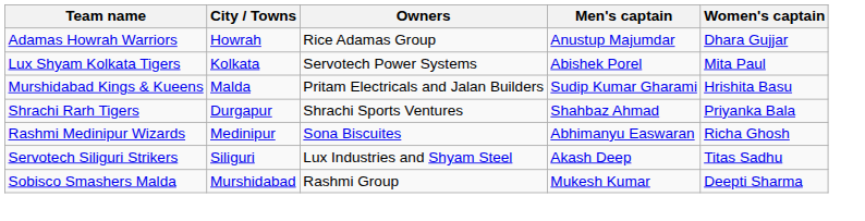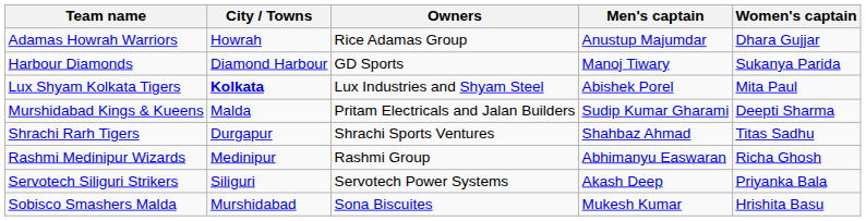 <table class="wikitable">
 <tr>
 <th>Team name</th>
 <th>City / Towns</th>
 <th>Owners</th>
 <th>Men's captain</th>
 <th>Women's captain</th>
 </tr>
 <tr>
 <td><a href='#'>Adamas Howrah Warriors</a></td>
 <td><a href='#'>Howrah</a></td>
 <td>Rice Adamas Group</td>
 <td><a href='#'>Anustup Majumdar</a></td>
 <td><a href='#'>Dhara Gujjar</a></td>
 </tr>
 <tr>
+<td><a href='#'>Harbour Diamonds</a></td>
+<td><a href='#'>Diamond Harbour</a></td>
+<td>GD Sports</td>
+<td><a href='#'>Manoj Tiwary</a></td>
+<td><a href='#'>Sukanya Parida</a></td>
+</tr>
+<tr>
 <td><a href='#'>Lux Shyam Kolkata Tigers</a></td>
-<td><a href='#'>Kolkata</a></td>
-<td>Servotech Power Systems</td>
+<td><strong><a href='#'>Kolkata</a></strong></td>
+<td>Lux Industries and <a href='#'>Shyam Steel</a></td>
 <td><a href='#'>Abishek Porel</a></td>
 <td><a href='#'>Mita Paul</a></td>
 </tr>
 <tr>
 <td><a href='#'>Murshidabad Kings & Kueens</a></td>
 <td><a href='#'>Malda</a></td>
 <td>Pritam Electricals and Jalan Builders</td>
 <td><a href='#'>Sudip Kumar Gharami</a></td>
-<td><a href='#'>Hrishita Basu</a></td>
+<td><a href='#'>Deepti Sharma</a></td>
 </tr>
 <tr>
 <td><a href='#'>Shrachi Rarh Tigers</a></td>
 <td><a href='#'>Durgapur</a></td>
 <td>Shrachi Sports Ventures</td>
 <td><a href='#'>Shahbaz Ahmad</a></td>
-<td><a href='#'>Priyanka Bala</a></td>
+<td><a href='#'>Titas Sadhu</a></td>
 </tr>
 <tr>
 <td><a href='#'>Rashmi Medinipur Wizards</a></td>
 <td><a href='#'>Medinipur</a></td>
-<td><a href='#'>Sona Biscuites</a></td>
+<td>Rashmi Group</td>
 <td><a href='#'>Abhimanyu Easwaran</a></td>
 <td><a href='#'>Richa Ghosh</a></td>
 </tr>
 <tr>
 <td><a href='#'>Servotech Siliguri Strikers</a></td>
 <td><a href='#'>Siliguri</a></td>
-<td>Lux Industries and <a href='#'>Shyam Steel</a></td>
+<td>Servotech Power Systems</td>
 <td><a href='#'>Akash Deep</a></td>
-<td><a href='#'>Titas Sadhu</a></td>
+<td><a href='#'>Priyanka Bala</a></td>
 </tr>
 <tr>
 <td><a href='#'>Sobisco Smashers Malda</a></td>
 <td><a href='#'>Murshidabad</a></td>
-<td>Rashmi Group</td>
+<td><a href='#'>Sona Biscuites</a></td>
 <td><a href='#'>Mukesh Kumar</a></td>
-<td><a href='#'>Deepti Sharma</a></td>
+<td><a href='#'>Hrishita Basu</a></td>
 </tr>
 </table>
